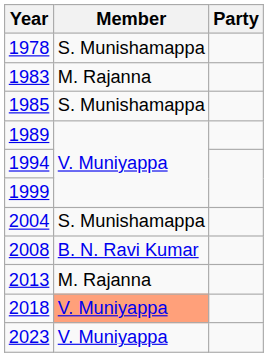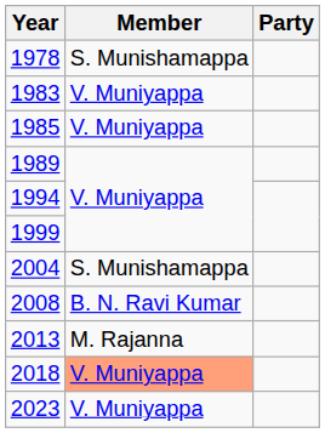 <table class="wikitable sortable">
 <tr>
 <th>Year</th>
 <th>Member</th>
 <th colspan=2>Party</th>
 </tr>
 <tr>
 <td><a href='#'>1978</a></td>
 <td>S. Munishamappa</td>
 <td></td>
 </tr>
 <tr>
 <td><a href='#'>1983</a></td>
-<td>M. Rajanna</td>
+<td><a href='#'>V. Muniyappa</a></td>
 <td></td>
 </tr>
 <tr>
 <td><a href='#'>1985</a></td>
-<td>S. Munishamappa</td>
+<td><a href='#'>V. Muniyappa</a></td>
 <td></td>
 </tr>
 <tr>
 <td><a href='#'>1989</a></td>
 <td rowspan=3><a href='#'>V. Muniyappa</a></td>
 <td></td>
 </tr>
 <tr>
 <td><a href='#'>1994</a></td>
 </tr>
 <tr>
 <td><a href='#'>1999</a></td>
 </tr>
 <tr>
 <td><a href='#'>2004</a></td>
 <td>S. Munishamappa</td>
 <td></td>
 </tr>
 <tr>
 <td><a href='#'>2008</a></td>
 <td><a href='#'>B. N. Ravi Kumar</a></td>
 <td></td>
 </tr>
 <tr>
 <td><a href='#'>2013</a></td>
 <td>M. Rajanna</td>
 <td></td>
 </tr>
 <tr>
 <td><a href='#'>2018</a></td>
 <td style="background: lightsalmon;"><a href='#'>V. Muniyappa</a></td>
 <td></td>
 </tr>
 <tr>
 <td><a href='#'>2023</a></td>
 <td><a href='#'>V. Muniyappa</a></td>
 <td></td>
 </tr>
 </table>
